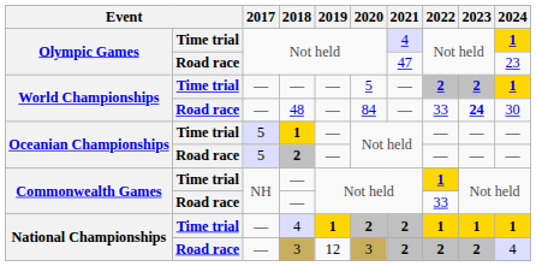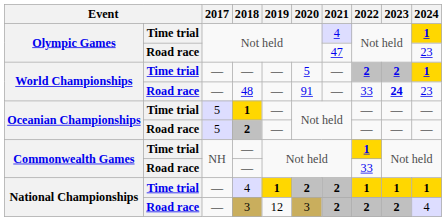 <table class="wikitable plainrowheaders">
 <tr>
 <th scope="col" colspan=2>Event</th>
 <th scope="col">2017</th>
 <th scope="col">2018</th>
 <th scope="col">2019</th>
 <th scope="col">2020</th>
 <th scope="col">2021</th>
 <th scope="col">2022</th>
 <th scope="col">2023</th>
 <th scope="col">2024</th>
 </tr>
 <tr style="text-align:center;">
 <th scope="row" rowspan=2> <a href='#'>Olympic Games</a></th>
 <th scope="row">Time trial</th>
 <td style="color:#4d4d4d;" rowspan=2 colspan=4>Not held</td>
 <td style="background:#ddf;"><a href='#'>4</a></td>
 <td style="color:#4d4d4d;" rowspan=2 colspan=2>Not held</td>
 <th style="background:gold;"><a href='#'>1</a></th>
 </tr>
 <tr style="text-align:center;">
 <th scope="row">Road race</th>
 <td><a href='#'>47</a></td>
 <td><a href='#'>23</a></td>
 </tr>
 <tr style="text-align:center;">
 <th scope="row" rowspan=2> <a href='#'>World Championships</a></th>
 <th scope="row"><a href='#'>Time trial</a></th>
 <td>—</td>
 <td>—</td>
 <td>—</td>
 <td><a href='#'>5</a></td>
 <td>—</td>
 <th style="background:silver;"><a href='#'>2</a></th>
 <th style="background:silver;"><a href='#'>2</a></th>
 <th style="background:gold;"><a href='#'>1</a></th>
 </tr>
 <tr style="text-align:center;">
 <th scope="row"><a href='#'>Road race</a></th>
 <td>—</td>
 <td><a href='#'>48</a></td>
 <td>—</td>
-<td><a href='#'>84</a></td>
+<td><a href='#'>91</a></td>
 <td>—</td>
 <td><a href='#'>33</a></td>
 <td><strong><a href='#'>24</a></strong></td>
-<td><a href='#'>30</a></td>
+<td><a href='#'>23</a></td>
 </tr>
 <tr style="text-align:center;">
 <th scope="row" rowspan=2> <a href='#'>Oceanian Championships</a></th>
 <th scope="row">Time trial</th>
 <td style="background:#ddf;">5</td>
 <th style="background:gold;">1</th>
 <td>—</td>
 <td style="color:#4d4d4d;" rowspan=2 colspan=2>Not held</td>
 <td>—</td>
 <td>—</td>
 <td>—</td>
 </tr>
 <tr style="text-align:center;">
 <th scope="row">Road race</th>
 <td style="background:#ddf;">5</td>
 <th style="background:silver;">2</th>
 <td>—</td>
 <td>—</td>
 <td>—</td>
 <td>—</td>
 </tr>
 <tr style="text-align:center;">
 <th scope="row" rowspan=2> <a href='#'>Commonwealth Games</a></th>
 <th scope="row">Time trial</th>
 <td style="color:#4d4d4d;" rowspan=2 colspan=1>NH</td>
 <td>—</td>
 <td style="color:#4d4d4d;" rowspan=2 colspan=3>Not held</td>
 <th style="background:gold;"><a href='#'>1</a></th>
 <td style="color:#4d4d4d;" rowspan=2 colspan=2>Not held</td>
 </tr>
 <tr style="text-align:center;">
 <th scope="row">Road race</th>
 <td>—</td>
 <td><a href='#'>33</a></td>
 </tr>
 <tr style="text-align:center;">
 <th scope="row" rowspan=2>  National Championships</th>
 <th scope="row"><a href='#'>Time trial</a></th>
 <td>—</td>
 <td style="background:#ddf;">4</td>
 <th style="background:gold;">1</th>
 <th style="background:silver;">2</th>
 <th style="background:silver;">2</th>
 <th style="background:gold;">1</th>
 <th style="background:gold;">1</th>
 <th style="background:gold;">1</th>
 </tr>
 <tr style="text-align:center;">
 <th scope="row"><a href='#'>Road race</a></th>
 <td>—</td>
 <td style="background:#C9AE5D;">3</td>
 <td>12</td>
 <td style="background:#C9AE5D;">3</td>
 <th style="background:silver;">2</th>
 <th style="background:silver;">2</th>
 <th style="background:silver;">2</th>
 <td style="background:#ddf;">4</td>
 </tr>
 </table>
